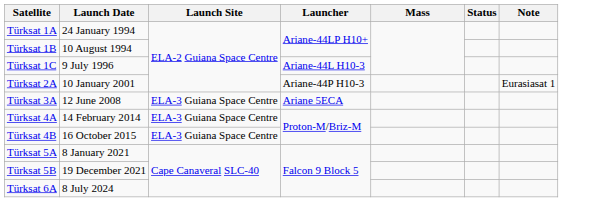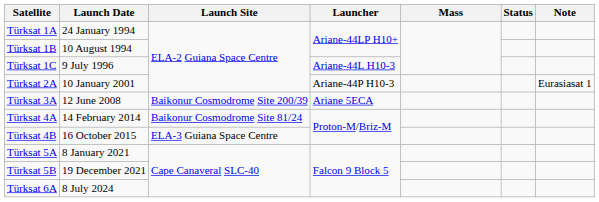 <table class="wikitable">
 <tr>
 <th>Satellite</th>
 <th>Launch Date</th>
 <th>Launch Site</th>
 <th>Launcher</th>
 <th width="17%">Mass</th>
 <th>Status</th>
 <th>Note</th>
 </tr>
 <tr>
 <td> <a href='#'>Türksat 1A</a></td>
 <td>24 January 1994</td>
 <td rowspan="4"> <a href='#'>ELA-2</a> <a href='#'>Guiana Space Centre</a></td>
 <td rowspan="2"> <a href='#'>Ariane-44LP H10+</a></td>
 <td rowspan="3" style="text-align:center;"></td>
 <td></td>
 <td></td>
 </tr>
 <tr>
 <td> <a href='#'>Türksat 1B</a></td>
 <td>10 August 1994</td>
 <td></td>
 <td></td>
 </tr>
 <tr>
 <td> <a href='#'>Türksat 1C</a></td>
 <td>9 July 1996</td>
 <td> <a href='#'>Ariane-44L H10-3</a></td>
 <td></td>
 <td></td>
 </tr>
 <tr>
 <td> <a href='#'>Türksat 2A</a></td>
 <td>10 January 2001</td>
 <td> Ariane-44P H10-3</td>
 <td style="text-align:center;"></td>
 <td></td>
 <td>Eurasiasat 1</td>
 </tr>
 <tr>
 <td> <a href='#'>Türksat 3A</a></td>
 <td>12 June 2008</td>
-<td> <a href='#'>ELA-3</a> Guiana Space Centre</td>
+<td> <a href='#'>Baikonur Cosmodrome</a> <a href='#'>Site 200/39</a></td>
 <td> <a href='#'>Ariane 5ECA</a></td>
 <td style="text-align:center;"></td>
 <td></td>
 <td></td>
 </tr>
 <tr>
 <td> <a href='#'>Türksat 4A</a></td>
 <td>14 February 2014</td>
-<td> <a href='#'>ELA-3</a> Guiana Space Centre</td>
+<td> <a href='#'>Baikonur Cosmodrome</a> <a href='#'>Site 81/24</a></td>
 <td rowspan="2"> <a href='#'>Proton-M</a>/<a href='#'>Briz-M</a></td>
 <td style="text-align:center;"></td>
 <td></td>
 <td></td>
 </tr>
 <tr>
 <td> <a href='#'>Türksat 4B</a></td>
 <td>16 October 2015</td>
 <td> <a href='#'>ELA-3</a> Guiana Space Centre</td>
 <td style="text-align:center;"></td>
 <td></td>
 <td></td>
 </tr>
 <tr>
 <td> <a href='#'>Türksat 5A</a></td>
 <td>8 January 2021</td>
 <td rowspan="3"> <a href='#'>Cape Canaveral</a> <a href='#'>SLC-40</a></td>
 <td rowspan="3"> <a href='#'>Falcon 9 Block 5</a></td>
 <td style="text-align:center;"></td>
 <td></td>
 <td></td>
 </tr>
 <tr>
 <td> <a href='#'>Türksat 5B</a></td>
 <td>19 December 2021</td>
 <td style="text-align:center;"></td>
 <td></td>
 <td></td>
 </tr>
 <tr>
 <td> <a href='#'>Türksat 6A</a></td>
 <td>8 July 2024</td>
 <td style="text-align:center;"></td>
 <td></td>
 <td></td>
 </tr>
 </table>
